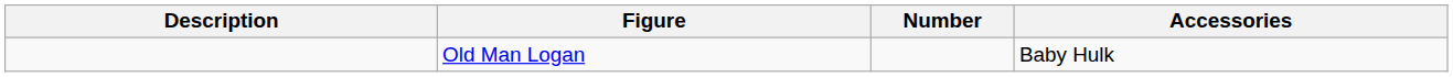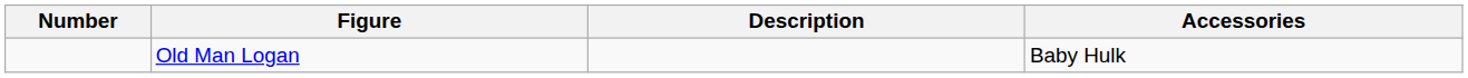 <table class="wikitable" width="70%">
 <tr>
+<th width=10%>Number</th>
+<th width=30%>Figure</th>
 <th width=30%>Description</th>
-<th width=30%>Figure</th>
-<th width=10%>Number</th>
 <th width=30%>Accessories</th>
 </tr>
 <tr>
 <td></td>
 <td><a href='#'>Old Man Logan</a></td>
 <td></td>
 <td>Baby Hulk</td>
 </tr>
 </table>
